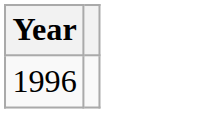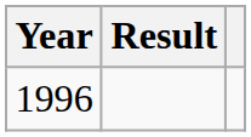 <table class="wikitable">
 <tr>
 <th>Year</th>
+<th>Result</th>
 <th></th>
 </tr>
 <tr>
 <td>1996</td>
 <td></td>
+<td></td>
 </tr>
 </table>
